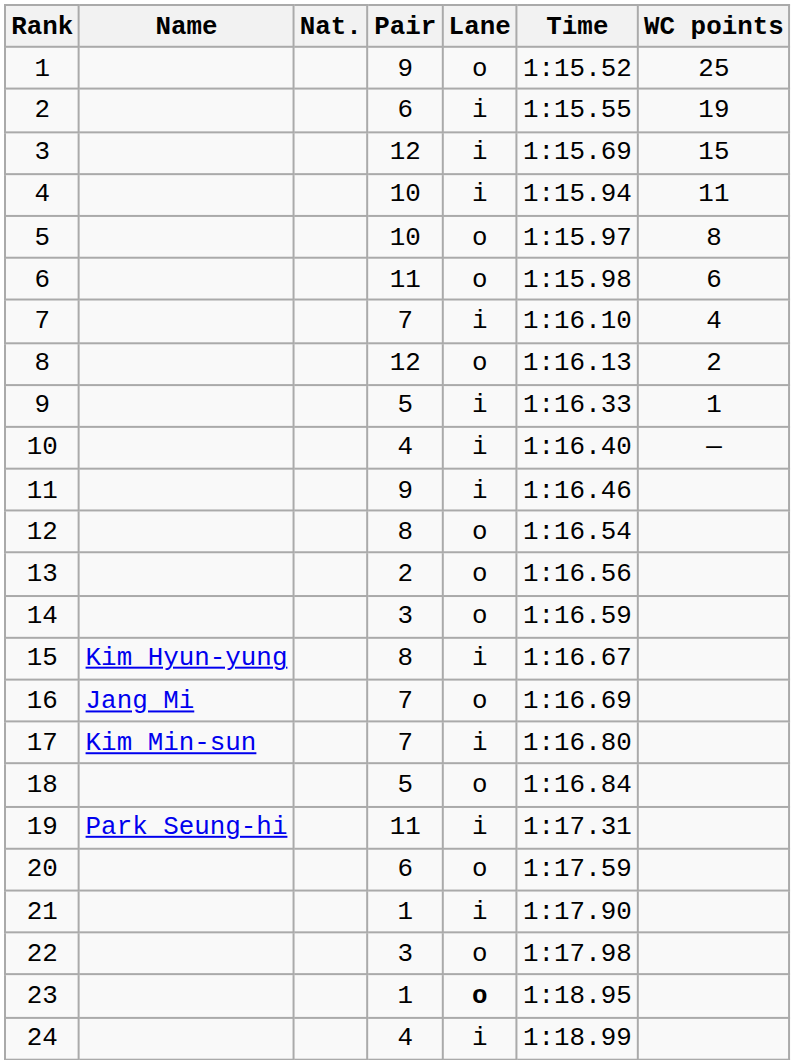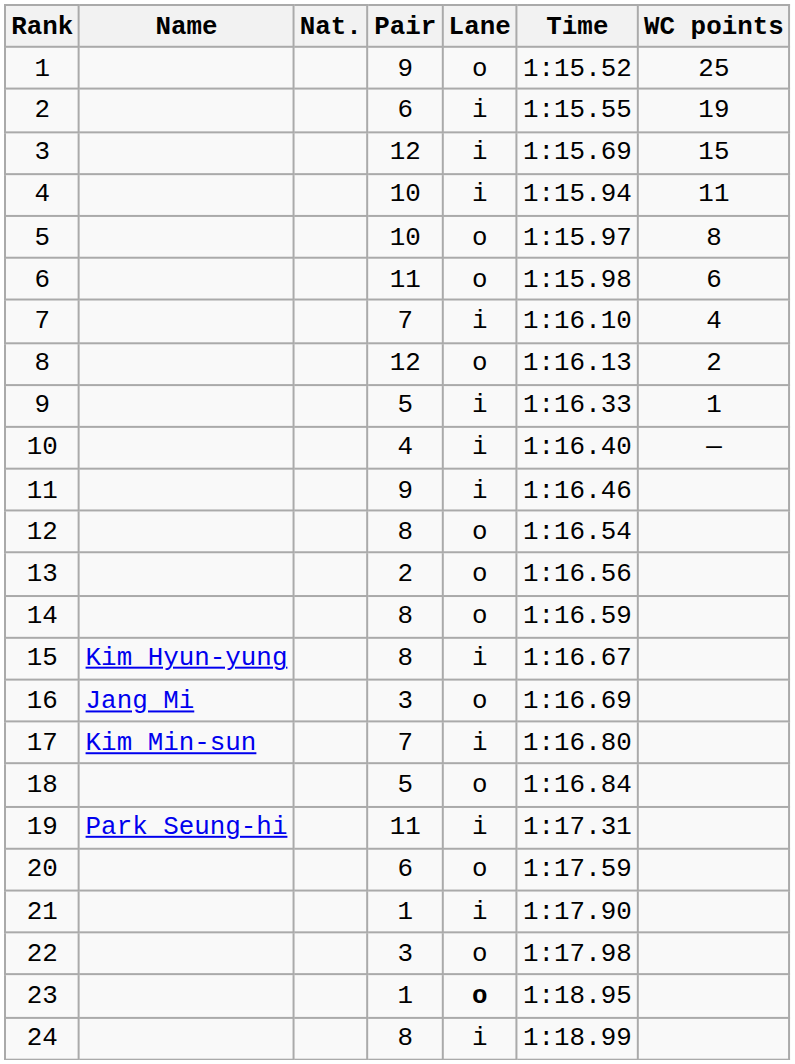 <table class="wikitable sortable" style="text-align:center">
 <tr>
 <th>Rank</th>
 <th>Name</th>
 <th>Nat.</th>
 <th>Pair</th>
 <th>Lane</th>
 <th>Time</th>
 <th>WC points</th>
 </tr>
 <tr>
 <td>1</td>
 <td align=left></td>
 <td></td>
 <td>9</td>
 <td>o</td>
 <td>1:15.52</td>
 <td>25</td>
 </tr>
 <tr>
 <td>2</td>
 <td align=left></td>
 <td></td>
 <td>6</td>
 <td>i</td>
 <td>1:15.55</td>
 <td>19</td>
 </tr>
 <tr>
 <td>3</td>
 <td align=left></td>
 <td></td>
 <td>12</td>
 <td>i</td>
 <td>1:15.69</td>
 <td>15</td>
 </tr>
 <tr>
 <td>4</td>
 <td align=left></td>
 <td></td>
 <td>10</td>
 <td>i</td>
 <td>1:15.94</td>
 <td>11</td>
 </tr>
 <tr>
 <td>5</td>
 <td align=left></td>
 <td></td>
 <td>10</td>
 <td>o</td>
 <td>1:15.97</td>
 <td>8</td>
 </tr>
 <tr>
 <td>6</td>
 <td align=left></td>
 <td></td>
 <td>11</td>
 <td>o</td>
 <td>1:15.98</td>
 <td>6</td>
 </tr>
 <tr>
 <td>7</td>
 <td align=left></td>
 <td></td>
 <td>7</td>
 <td>i</td>
 <td>1:16.10</td>
 <td>4</td>
 </tr>
 <tr>
 <td>8</td>
 <td align=left></td>
 <td></td>
 <td>12</td>
 <td>o</td>
 <td>1:16.13</td>
 <td>2</td>
 </tr>
 <tr>
 <td>9</td>
 <td align=left></td>
 <td></td>
 <td>5</td>
 <td>i</td>
 <td>1:16.33</td>
 <td>1</td>
 </tr>
 <tr>
 <td>10</td>
 <td align=left></td>
 <td></td>
 <td>4</td>
 <td>i</td>
 <td>1:16.40</td>
 <td>—</td>
 </tr>
 <tr>
 <td>11</td>
 <td align=left></td>
 <td></td>
 <td>9</td>
 <td>i</td>
 <td>1:16.46</td>
 <td></td>
 </tr>
 <tr>
 <td>12</td>
 <td align=left></td>
 <td></td>
 <td>8</td>
 <td>o</td>
 <td>1:16.54</td>
 <td></td>
 </tr>
 <tr>
 <td>13</td>
 <td align=left></td>
 <td></td>
 <td>2</td>
 <td>o</td>
 <td>1:16.56</td>
 <td></td>
 </tr>
 <tr>
 <td>14</td>
 <td align=left></td>
 <td></td>
-<td>3</td>
+<td>8</td>
 <td>o</td>
 <td>1:16.59</td>
 <td></td>
 </tr>
 <tr>
 <td>15</td>
 <td align=left><a href='#'>Kim Hyun-yung</a></td>
 <td></td>
 <td>8</td>
 <td>i</td>
 <td>1:16.67</td>
 <td></td>
 </tr>
 <tr>
 <td>16</td>
 <td align=left><a href='#'>Jang Mi</a></td>
 <td></td>
-<td>7</td>
+<td>3</td>
 <td>o</td>
 <td>1:16.69</td>
 <td></td>
 </tr>
 <tr>
 <td>17</td>
 <td align=left><a href='#'>Kim Min-sun</a></td>
 <td></td>
 <td>7</td>
 <td>i</td>
 <td>1:16.80</td>
 <td></td>
 </tr>
 <tr>
 <td>18</td>
 <td align=left></td>
 <td></td>
 <td>5</td>
 <td>o</td>
 <td>1:16.84</td>
 <td></td>
 </tr>
 <tr>
 <td>19</td>
 <td align=left><a href='#'>Park Seung-hi</a></td>
 <td></td>
 <td>11</td>
 <td>i</td>
 <td>1:17.31</td>
 <td></td>
 </tr>
 <tr>
 <td>20</td>
 <td align=left></td>
 <td></td>
 <td>6</td>
 <td>o</td>
 <td>1:17.59</td>
 <td></td>
 </tr>
 <tr>
 <td>21</td>
 <td align=left></td>
 <td></td>
 <td>1</td>
 <td>i</td>
 <td>1:17.90</td>
 <td></td>
 </tr>
 <tr>
 <td>22</td>
 <td align=left></td>
 <td></td>
 <td>3</td>
 <td>o</td>
 <td>1:17.98</td>
 <td></td>
 </tr>
 <tr>
 <td>23</td>
 <td align=left></td>
 <td></td>
 <td>1</td>
 <td><strong>o</strong></td>
 <td>1:18.95</td>
 <td></td>
 </tr>
 <tr>
 <td>24</td>
 <td align=left></td>
 <td></td>
-<td>4</td>
+<td>8</td>
 <td>i</td>
 <td>1:18.99</td>
 <td></td>
 </tr>
 </table>
